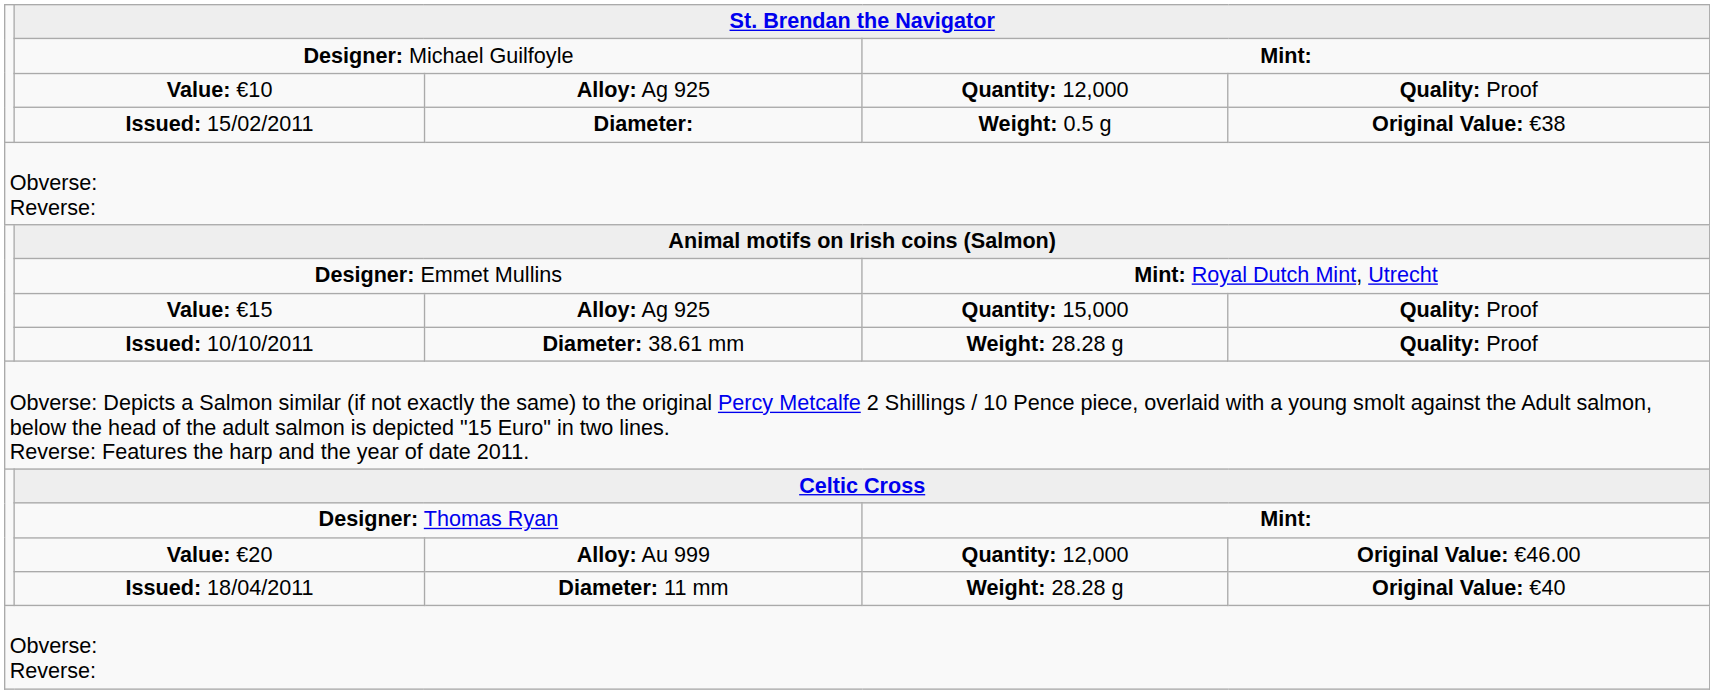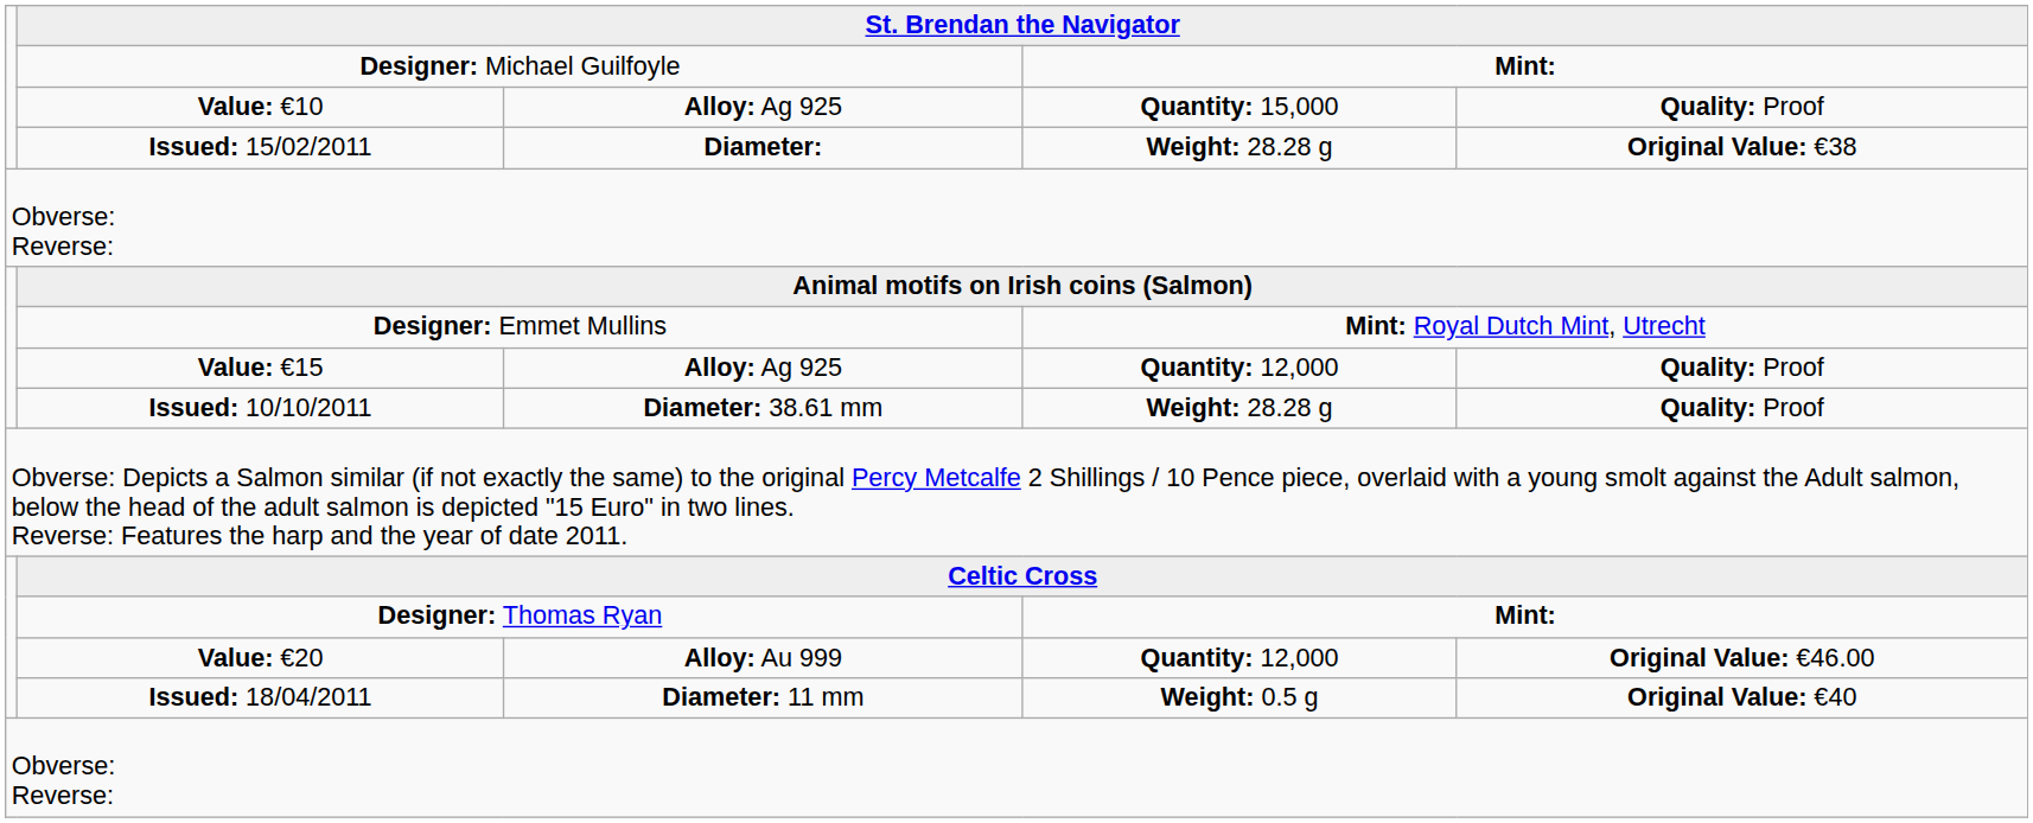 <table class="wikitable" style="width:100%;">
 <tr>
 <td rowspan="4"  style="white-space:nowrap; width:330px; text-align:center;"></td>
 <th colspan="4"  style="text-align:center; background:#eee;"><a href='#'>St. Brendan the Navigator</a></th>
 </tr>
 <tr style="text-align:center;">
 <td colspan="2"  style="width:50%; "><strong>Designer:</strong> Michael Guilfoyle</td>
 <td colspan="2"  style="width:50%; "><strong>Mint:</strong></td>
 </tr>
 <tr>
 <td align=center><strong>Value:</strong> €10</td>
 <td align=center><strong>Alloy:</strong> Ag 925</td>
-<td align=center><strong>Quantity:</strong> 12,000</td>
+<td align=center><strong>Quantity:</strong> 15,000</td>
 <td align=center><strong>Quality:</strong> Proof</td>
 </tr>
 <tr>
 <td align=center><strong>Issued:</strong> 15/02/2011</td>
 <td align=center><strong>Diameter:</strong></td>
-<td align=center><strong>Weight:</strong> 0.5 g</td>
+<td align=center><strong>Weight:</strong> 28.28 g</td>
 <td align=center><strong>Original Value:</strong> €38</td>
 </tr>
 <tr>
 <td colspan="5" style="text-align:left;"><br>Obverse:<br>Reverse:</td>
 </tr>
 <tr>
 <td rowspan="4"  style="white-space:nowrap; width:330px; text-align:center;"></td>
 <th colspan="4"  style="text-align:center; background:#eee;">Animal motifs on Irish coins (Salmon)</th>
 </tr>
 <tr style="text-align:center;">
 <td colspan="2"  style="width:50%; "><strong>Designer:</strong> Emmet Mullins</td>
 <td colspan="2"  style="width:50%; "><strong>Mint:</strong> <a href='#'>Royal Dutch Mint</a>, <a href='#'>Utrecht</a></td>
 </tr>
 <tr>
 <td align=center><strong>Value:</strong> €15</td>
 <td align=center><strong>Alloy:</strong> Ag 925</td>
-<td align=center><strong>Quantity:</strong> 15,000</td>
+<td align=center><strong>Quantity:</strong> 12,000</td>
 <td align=center><strong>Quality:</strong> Proof</td>
 </tr>
 <tr>
 <td align=center><strong>Issued:</strong> 10/10/2011</td>
 <td align=center><strong>Diameter:</strong> 38.61 mm</td>
 <td align=center><strong>Weight:</strong> 28.28 g</td>
 <td align=center><strong>Quality:</strong> Proof</td>
 </tr>
 <tr>
 <td colspan="5" style="text-align:left;"><br>Obverse: Depicts a Salmon similar (if not exactly the same) to the original <a href='#'>Percy Metcalfe</a> 2 Shillings / 10 Pence piece, overlaid with a young smolt against the Adult salmon, below the head of the adult salmon is depicted "15 Euro" in two lines.<br>Reverse: Features the harp and the year of date 2011.</td>
 </tr>
 <tr>
 <td rowspan="4"  style="white-space:nowrap; width:330px; text-align:center;"></td>
 <th colspan="4"  style="text-align:center; background:#eee;"><a href='#'>Celtic Cross</a></th>
 </tr>
 <tr style="text-align:center;">
 <td colspan="2"  style="width:50%; "><strong>Designer:</strong>  <a href='#'>Thomas Ryan</a></td>
 <td colspan="2"  style="width:50%; "><strong>Mint:</strong></td>
 </tr>
 <tr>
 <td align=center><strong>Value:</strong> €20</td>
 <td align=center><strong>Alloy:</strong> Au 999</td>
 <td align=center><strong>Quantity:</strong> 12,000</td>
 <td align=center><strong>Original Value:</strong> €46.00</td>
 </tr>
 <tr>
 <td align=center><strong>Issued:</strong> 18/04/2011</td>
 <td align=center><strong>Diameter:</strong> 11 mm</td>
-<td align=center><strong>Weight:</strong> 28.28 g</td>
+<td align=center><strong>Weight:</strong> 0.5 g</td>
 <td align=center><strong>Original Value:</strong> €40</td>
 </tr>
 <tr>
 <td colspan="5" style="text-align:left;"><br>Obverse:<br>Reverse:</td>
 </tr>
 </table>
